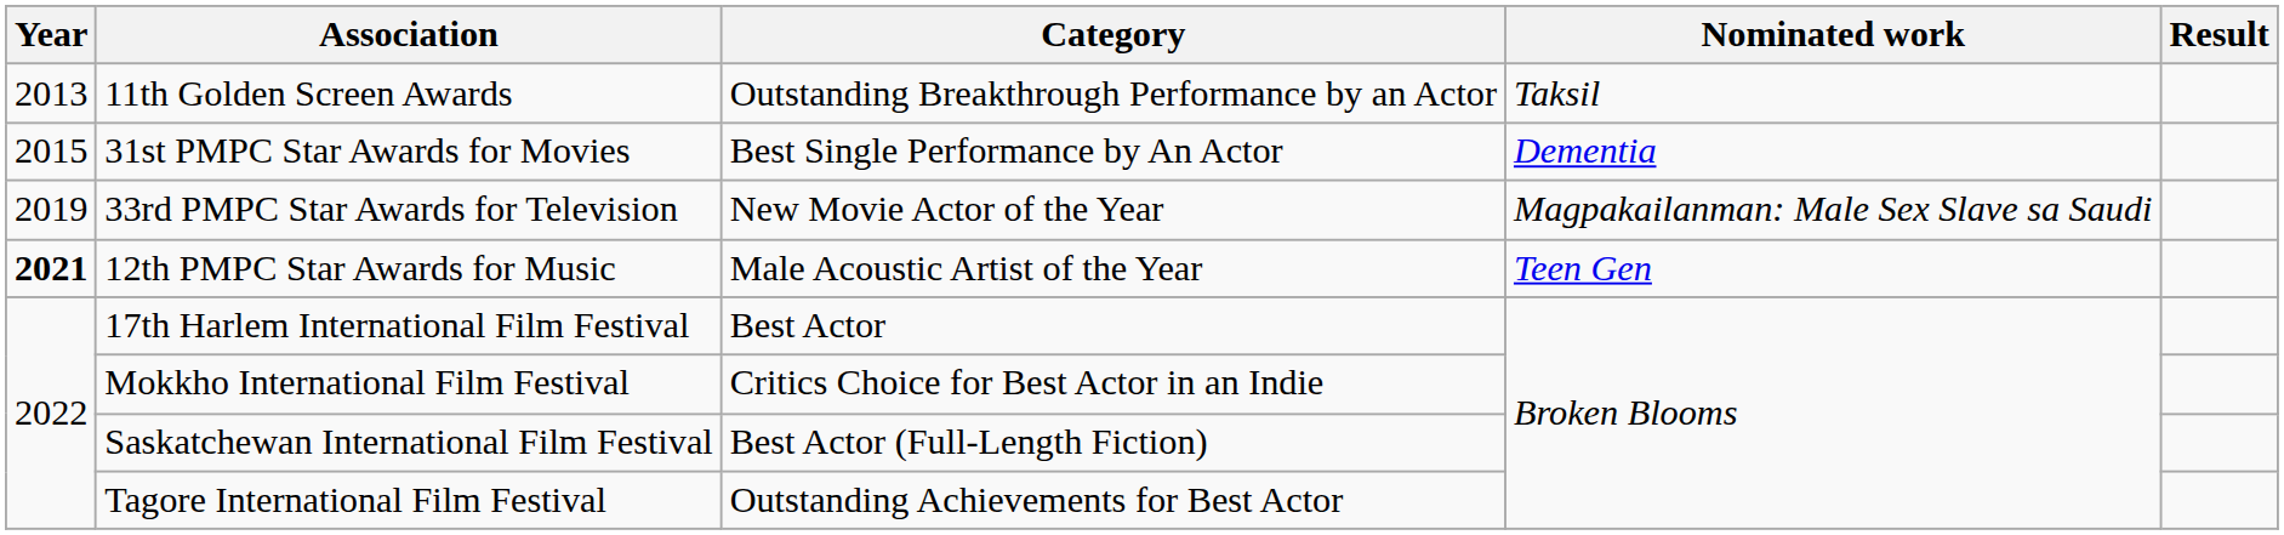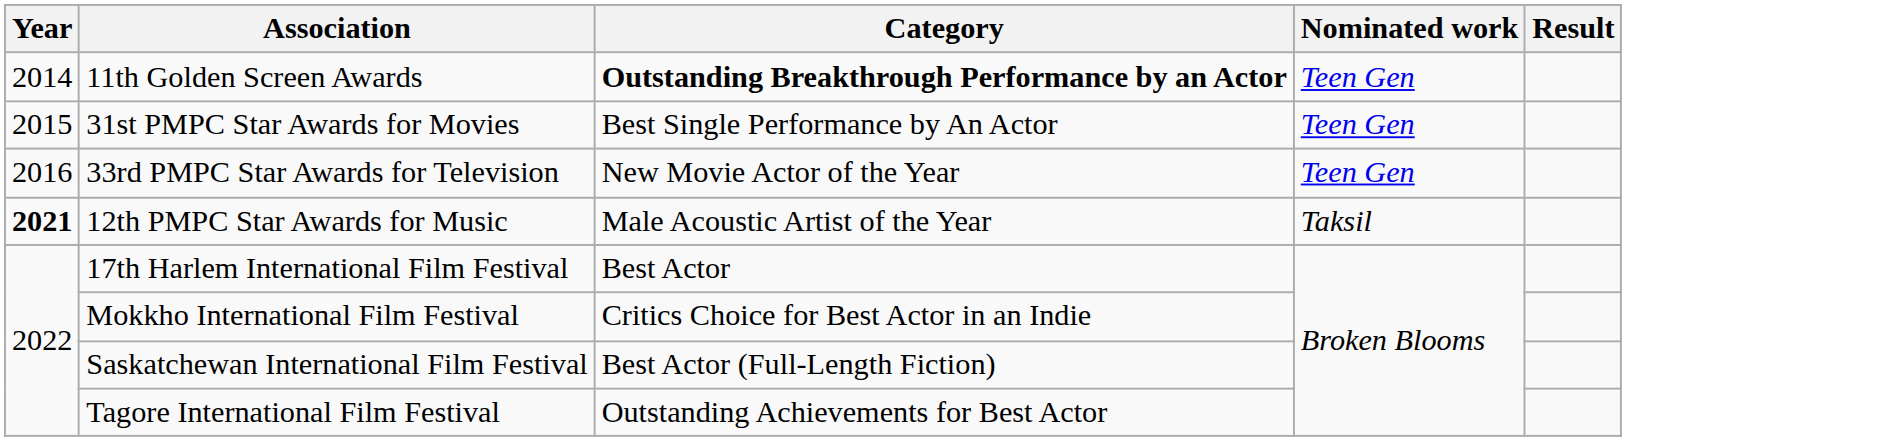 <table class="wikitable sortable" background: #f9f9f9>
 <tr>
 <th>Year</th>
 <th>Association</th>
 <th>Category</th>
 <th>Nominated work</th>
 <th>Result</th>
 </tr>
 <tr>
-<td>2013</td>
+<td>2014</td>
 <td>11th Golden Screen Awards</td>
-<td>Outstanding Breakthrough Performance by an Actor</td>
-<td><em>Taksil</em></td>
+<td><strong>Outstanding Breakthrough Performance by an Actor</strong></td>
+<td><em><a href='#'>Teen Gen</a></em></td>
 <td></td>
 </tr>
 <tr>
 <td>2015</td>
 <td>31st PMPC Star Awards for Movies</td>
 <td>Best Single Performance by An Actor</td>
-<td><em><a href='#'>Dementia</a></em></td>
+<td><em><a href='#'>Teen Gen</a></em></td>
 <td></td>
 </tr>
 <tr>
-<td>2019</td>
+<td>2016</td>
 <td>33rd PMPC Star Awards for Television</td>
 <td>New Movie Actor of the Year</td>
-<td><em>Magpakailanman: Male Sex Slave sa Saudi</em></td>
+<td><em><a href='#'>Teen Gen</a></em></td>
 <td></td>
 </tr>
 <tr>
 <td><strong>2021</strong></td>
 <td>12th PMPC Star Awards for Music</td>
 <td>Male Acoustic Artist of the Year</td>
-<td><em><a href='#'>Teen Gen</a></em></td>
+<td><em>Taksil</em></td>
 <td></td>
 </tr>
 <tr>
 <td rowspan="4">2022</td>
 <td>17th Harlem International Film Festival</td>
 <td>Best Actor</td>
 <td rowspan="4"><em>Broken Blooms</em></td>
 <td></td>
 </tr>
 <tr>
 <td>Mokkho International Film Festival</td>
 <td>Critics Choice for Best Actor in an Indie</td>
 <td></td>
 </tr>
 <tr>
 <td>Saskatchewan International Film Festival</td>
 <td>Best Actor (Full-Length Fiction)</td>
 <td></td>
 </tr>
 <tr>
 <td>Tagore International Film Festival</td>
 <td>Outstanding Achievements for Best Actor</td>
 <td></td>
 </tr>
 </table>
